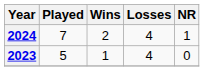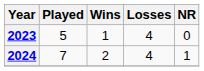 <table class="wikitable" style="text-align:center;">
 <tr>
 <th>Year</th>
 <th>Played</th>
 <th>Wins</th>
 <th>Losses</th>
 <th>NR</th>
 </tr>
 <tr>
+<th><a href='#'>2023</a></th>
+<td>5</td>
+<td>1</td>
+<td>4</td>
+<td>0</td>
+</tr>
+<tr>
 <th><a href='#'>2024</a></th>
 <td>7</td>
 <td>2</td>
 <td>4</td>
 <td>1</td>
 </tr>
 <tr>
-<th><a href='#'>2023</a></th>
-<td>5</td>
-<td>1</td>
-<td>4</td>
-<td>0</td>
-</tr>
-<tr>
 </tr>
 </table>
